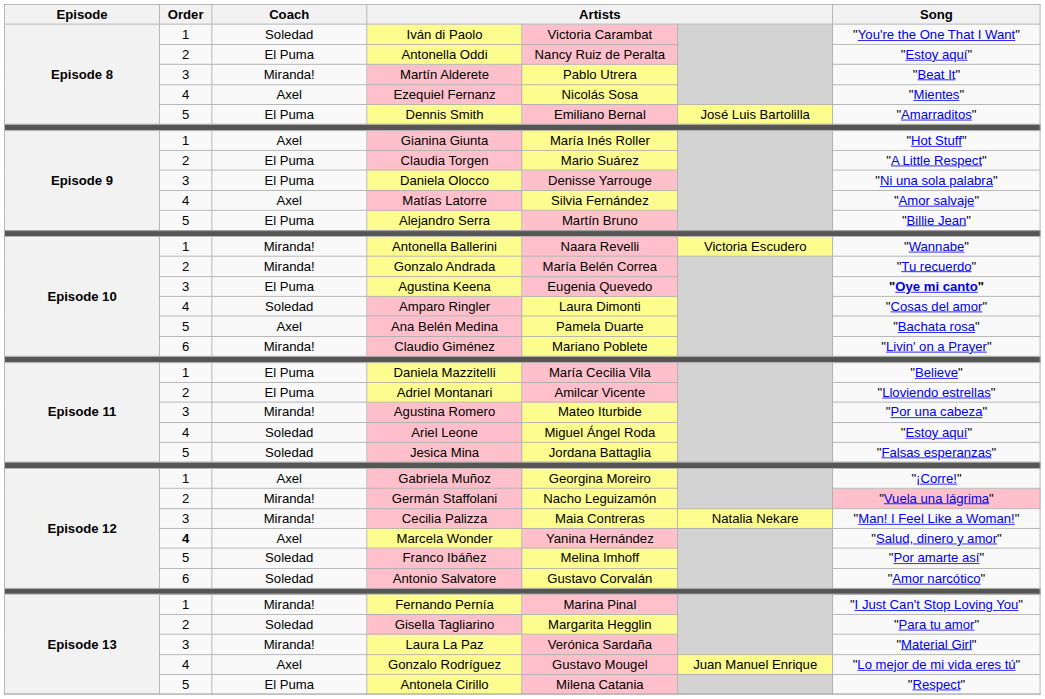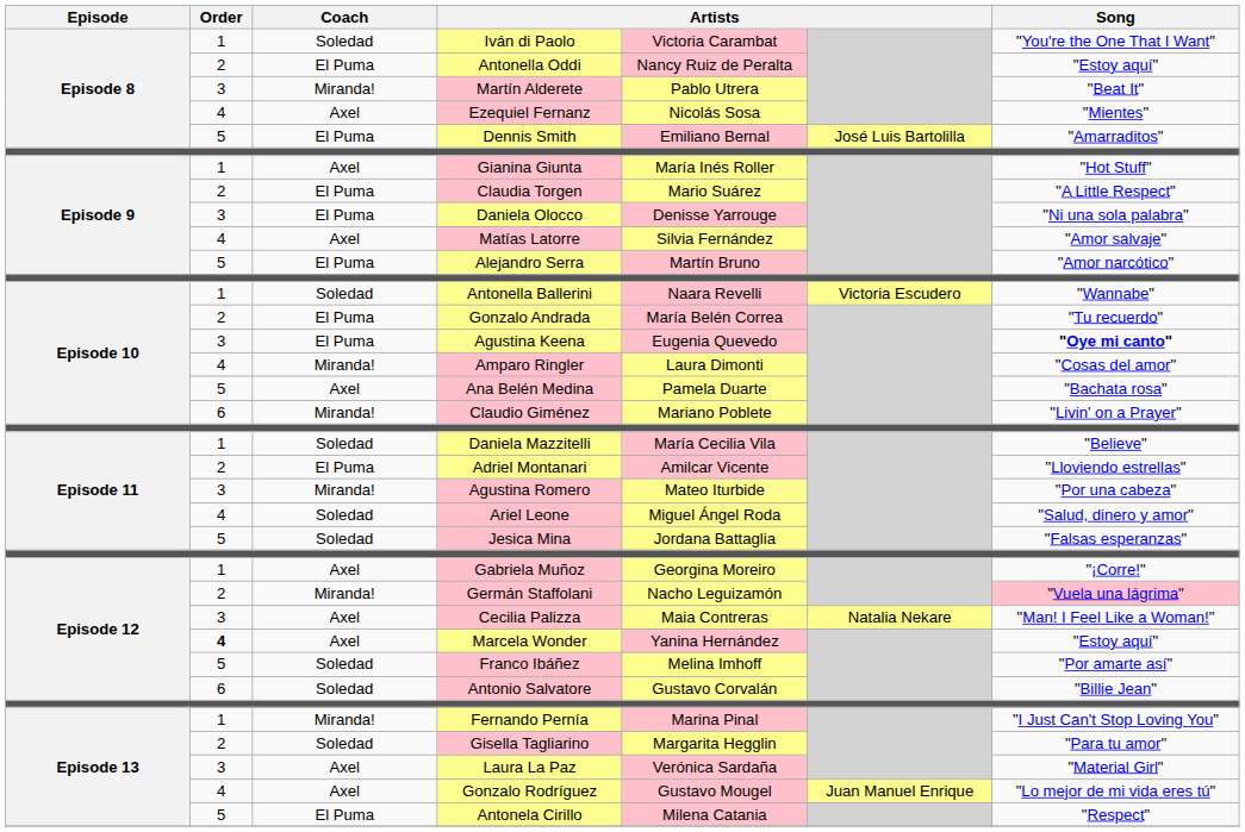 <table class="wikitable" style="text-align:center; line-height:17px; width:100%;">
 <tr>
 <th width="15%">Episode</th>
 <th width="05%">Order</th>
 <th width="15%">Coach</th>
 <th colspan="3" width="45%">Artists</th>
 <th width="20%">Song</th>
 </tr>
 <tr>
 <th rowspan="5">Episode 8<br><small></small></th>
 <td>1</td>
 <td>Soledad</td>
 <td width="15%" style="background:#fdfc8f">Iván di Paolo</td>
 <td width="15%" style="background:pink;">Victoria Carambat</td>
 <td width="15%" rowspan="4" style="background:lightgrey;"></td>
 <td>"<a href='#'>You're the One That I Want</a>"</td>
 </tr>
 <tr>
 <td>2</td>
 <td>El Puma</td>
 <td style="background:#fdfc8f">Antonella Oddi</td>
 <td style="background:pink;">Nancy Ruiz de Peralta</td>
 <td>"<a href='#'>Estoy aquí</a>"</td>
 </tr>
 <tr>
 <td>3</td>
 <td>Miranda!</td>
 <td style="background:pink;">Martín Alderete</td>
 <td style="background:#fdfc8f">Pablo Utrera</td>
 <td>"<a href='#'>Beat It</a>"</td>
 </tr>
 <tr>
 <td>4</td>
 <td>Axel</td>
 <td style="background:pink;">Ezequiel Fernanz</td>
 <td style="background:#fdfc8f">Nicolás Sosa</td>
 <td>"<a href='#'>Mientes</a>"</td>
 </tr>
 <tr>
 <td>5</td>
 <td>El Puma</td>
 <td style="background:#fdfc8f">Dennis Smith</td>
 <td style="background:pink;">Emiliano Bernal</td>
 <td style="background:#fdfc8f">José Luis Bartolilla</td>
 <td>"<a href='#'>Amarraditos</a>"</td>
 </tr>
 <tr>
 <td colspan="7" style="background:#555555;"></td>
 </tr>
 <tr>
 <th rowspan="5">Episode 9<br><small></small></th>
 <td>1</td>
 <td>Axel</td>
 <td style="background:pink;">Gianina Giunta</td>
 <td style="background:#fdfc8f">María Inés Roller</td>
 <td rowspan="5" style="background:lightgrey;"></td>
 <td>"<a href='#'>Hot Stuff</a>"</td>
 </tr>
 <tr>
 <td>2</td>
 <td>El Puma</td>
 <td style="background:pink;">Claudia Torgen</td>
 <td style="background:#fdfc8f;">Mario Suárez</td>
 <td>"<a href='#'>A Little Respect</a>"</td>
 </tr>
 <tr>
 <td>3</td>
 <td>El Puma</td>
 <td style="background:#fdfc8f;">Daniela Olocco</td>
 <td style="background:pink;">Denisse Yarrouge</td>
 <td>"<a href='#'>Ni una sola palabra</a>"</td>
 </tr>
 <tr>
 <td>4</td>
 <td>Axel</td>
 <td style="background:pink;">Matías Latorre</td>
 <td style="background:#fdfc8f;">Silvia Fernández</td>
 <td>"<a href='#'>Amor salvaje</a>"</td>
 </tr>
 <tr>
 <td>5</td>
 <td>El Puma</td>
 <td style="background:#fdfc8f;">Alejandro Serra</td>
 <td style="background:pink;">Martín Bruno</td>
-<td>"<a href='#'>Billie Jean</a>"</td>
+<td>"<a href='#'>Amor narcótico</a>"</td>
 </tr>
 <tr>
 <td colspan="7" style="background:#555555;"></td>
 </tr>
 <tr>
 <th rowspan="6">Episode 10<br><small></small></th>
 <td>1</td>
-<td>Miranda!</td>
+<td>Soledad</td>
 <td style="background:#fdfc8f;">Antonella Ballerini</td>
 <td style="background:pink;">Naara Revelli</td>
 <td style="background:#fdfc8f;">Victoria Escudero</td>
 <td>"<a href='#'>Wannabe</a>"</td>
 </tr>
 <tr>
 <td>2</td>
-<td>Miranda!</td>
+<td>El Puma</td>
 <td style="background:#fdfc8f;">Gonzalo Andrada</td>
 <td style="background:pink;">María Belén Correa</td>
 <td rowspan="5" style="background:lightgrey;"></td>
 <td>"<a href='#'>Tu recuerdo</a>"</td>
 </tr>
 <tr>
 <td>3</td>
 <td>El Puma</td>
 <td style="background:#fdfc8f;">Agustina Keena</td>
 <td style="background:pink;">Eugenia Quevedo</td>
 <td><strong>"<a href='#'>Oye mi canto</a>"</strong></td>
 </tr>
 <tr>
 <td>4</td>
-<td>Soledad</td>
+<td>Miranda!</td>
 <td style="background:pink;">Amparo Ringler</td>
 <td style="background:#fdfc8f;">Laura Dimonti</td>
 <td>"<a href='#'>Cosas del amor</a>"</td>
 </tr>
 <tr>
 <td>5</td>
 <td>Axel</td>
 <td style="background:pink;">Ana Belén Medina</td>
 <td style="background:#fdfc8f;">Pamela Duarte</td>
 <td>"<a href='#'>Bachata rosa</a>"</td>
 </tr>
 <tr>
 <td>6</td>
 <td>Miranda!</td>
 <td style="background:pink;">Claudio Giménez</td>
 <td style="background:#fdfc8f;">Mariano Poblete</td>
 <td>"<a href='#'>Livin' on a Prayer</a>"</td>
 </tr>
 <tr>
 <td colspan="7" style="background:#555555;"></td>
 </tr>
 <tr>
 <th rowspan="5">Episode 11<br><small></small></th>
 <td>1</td>
-<td>El Puma</td>
+<td>Soledad</td>
 <td style="background:#fdfc8f;">Daniela Mazzitelli</td>
 <td style="background:pink;">María Cecilia Vila</td>
 <td rowspan="5" style="background:lightgrey;"></td>
 <td>"<a href='#'>Believe</a>"</td>
 </tr>
 <tr>
 <td>2</td>
 <td>El Puma</td>
 <td style="background:#fdfc8f;">Adriel Montanari</td>
 <td style="background:pink;">Amilcar Vicente</td>
 <td>"<a href='#'>Lloviendo estrellas</a>"</td>
 </tr>
 <tr>
 <td>3</td>
 <td>Miranda!</td>
 <td style="background:pink;">Agustina Romero</td>
 <td style="background:#fdfc8f;">Mateo Iturbide</td>
 <td>"<a href='#'>Por una cabeza</a>"</td>
 </tr>
 <tr>
 <td>4</td>
 <td>Soledad</td>
 <td style="background:pink;">Ariel Leone</td>
 <td style="background:#fdfc8f;">Miguel Ángel Roda</td>
-<td>"<a href='#'>Estoy aquí</a>"</td>
+<td>"<a href='#'>Salud, dinero y amor</a>"</td>
 </tr>
 <tr>
 <td>5</td>
 <td>Soledad</td>
 <td style="background:pink;">Jesica Mina</td>
 <td style="background:#fdfc8f;">Jordana Battaglia</td>
 <td>"<a href='#'>Falsas esperanzas</a>"</td>
 </tr>
 <tr>
 <td colspan="7" style="background:#555555;"></td>
 </tr>
 <tr>
 <th rowspan="6">Episode 12<br><small></small></th>
 <td>1</td>
 <td>Axel</td>
 <td style="background:pink;">Gabriela Muñoz</td>
 <td style="background:#fdfc8f;">Georgina Moreiro</td>
 <td rowspan="2" style="background:lightgrey;"></td>
 <td>"<a href='#'>¡Corre!</a>"</td>
 </tr>
 <tr>
 <td>2</td>
 <td>Miranda!</td>
 <td style="background:pink;">Germán Staffolani</td>
 <td style="background:#fdfc8f;">Nacho Leguizamón</td>
 <td style="background: pink;">"<a href='#'>Vuela una lágrima</a>"</td>
 </tr>
 <tr>
 <td>3</td>
-<td>Miranda!</td>
+<td>Axel</td>
 <td style="background:pink;">Cecilia Palizza</td>
 <td style="background:#fdfc8f;">Maia Contreras</td>
 <td style="background:#fdfc8f;">Natalia Nekare</td>
 <td>"<a href='#'>Man! I Feel Like a Woman!</a>"</td>
 </tr>
 <tr>
 <td><strong>4</strong></td>
 <td>Axel</td>
 <td style="background:#fdfc8f;">Marcela Wonder</td>
 <td style="background:pink;">Yanina Hernández</td>
 <td rowspan="3" style="background:lightgrey;"></td>
-<td>"<a href='#'>Salud, dinero y amor</a>"</td>
+<td>"<a href='#'>Estoy aquí</a>"</td>
 </tr>
 <tr>
 <td>5</td>
 <td>Soledad</td>
 <td style="background:pink;">Franco Ibáñez</td>
 <td style="background:#fdfc8f;">Melina Imhoff</td>
 <td>"<a href='#'>Por amarte así</a>"</td>
 </tr>
 <tr>
 <td>6</td>
 <td>Soledad</td>
 <td style="background:pink;">Antonio Salvatore</td>
 <td style="background:#fdfc8f;">Gustavo Corvalán</td>
-<td>"<a href='#'>Amor narcótico</a>"</td>
+<td>"<a href='#'>Billie Jean</a>"</td>
 </tr>
 <tr>
 <td colspan="7" style="background:#555555;"></td>
 </tr>
 <tr>
 <th rowspan="5">Episode 13<br><small></small></th>
 <td>1</td>
 <td>Miranda!</td>
 <td style="background:#fdfc8f;">Fernando Pernía</td>
 <td style="background:pink;">Marina Pinal</td>
 <td rowspan="3" style="background:lightgrey;"></td>
 <td>"<a href='#'>I Just Can't Stop Loving You</a>"</td>
 </tr>
 <tr>
 <td>2</td>
 <td>Soledad</td>
 <td style="background:pink;">Gisella Tagliarino</td>
 <td style="background:#fdfc8f;">Margarita Hegglin</td>
 <td>"<a href='#'>Para tu amor</a>"</td>
 </tr>
 <tr>
 <td>3</td>
-<td>Miranda!</td>
+<td>Axel</td>
 <td style="background:#fdfc8f;">Laura La Paz</td>
 <td style="background:pink;">Verónica Sardaña</td>
 <td>"<a href='#'>Material Girl</a>"</td>
 </tr>
 <tr>
 <td>4</td>
 <td>Axel</td>
 <td style="background:#fdfc8f;">Gonzalo Rodríguez</td>
 <td style="background:pink;">Gustavo Mougel</td>
 <td style="background:#fdfc8f;">Juan Manuel Enrique</td>
 <td>"<a href='#'>Lo mejor de mi vida eres tú</a>"</td>
 </tr>
 <tr>
 <td>5</td>
 <td>El Puma</td>
 <td style="background:#fdfc8f;">Antonela Cirillo</td>
 <td style="background:pink;">Milena Catania</td>
 <td style="background:lightgrey;"></td>
 <td>"<a href='#'>Respect</a>"</td>
 </tr>
 <tr>
 </tr>
 </table>
